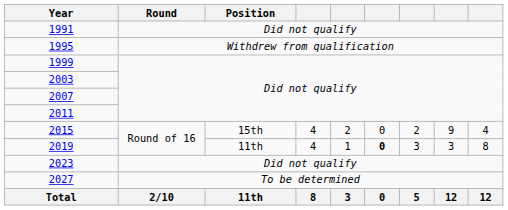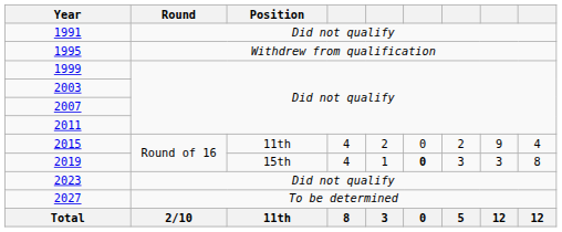 <table class="wikitable" style="text-align: center; width:50%;">
 <tr>
 <th width="80">Year</th>
 <th width="60">Round</th>
 <th width="20">Position</th>
 <th width="20"></th>
 <th width="20"></th>
 <th width="20"></th>
 <th width="20"></th>
 <th width="20"></th>
 <th width="20"></th>
 </tr>
 <tr>
 <td> <a href='#'>1991</a></td>
 <td colspan=8><em>Did not qualify</em></td>
 </tr>
 <tr>
 <td> <a href='#'>1995</a></td>
 <td colspan=8><em>Withdrew from qualification</em></td>
 </tr>
 <tr>
 <td> <a href='#'>1999</a></td>
 <td rowspan=4 colspan=8><em>Did not qualify</em></td>
 </tr>
 <tr>
 <td> <a href='#'>2003</a></td>
 </tr>
 <tr>
 <td> <a href='#'>2007</a></td>
 </tr>
 <tr>
 <td> <a href='#'>2011</a></td>
 </tr>
 <tr>
 <td> <a href='#'>2015</a></td>
 <td rowspan=2>Round of 16</td>
-<td>15th</td>
+<td>11th</td>
 <td>4</td>
 <td>2</td>
 <td>0</td>
 <td>2</td>
 <td>9</td>
 <td>4</td>
 </tr>
 <tr>
 <td> <a href='#'>2019</a></td>
-<td>11th</td>
+<td>15th</td>
 <td>4</td>
 <td>1</td>
 <td><strong>0</strong></td>
 <td>3</td>
 <td>3</td>
 <td>8</td>
 </tr>
 <tr>
 <td>  <a href='#'>2023</a></td>
 <td colspan=8><em>Did not qualify</em></td>
 </tr>
 <tr>
 <td> <a href='#'>2027</a></td>
 <td colspan=8><em>To be determined</em></td>
 </tr>
 <tr>
 <th>Total</th>
 <th>2/10</th>
 <th>11th</th>
 <th>8</th>
 <th>3</th>
 <th>0</th>
 <th>5</th>
 <th>12</th>
 <th>12</th>
 </tr>
 </table>
